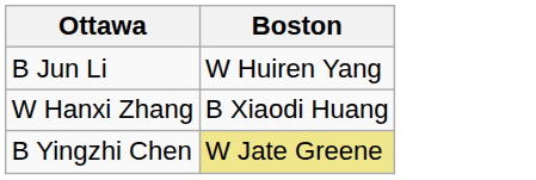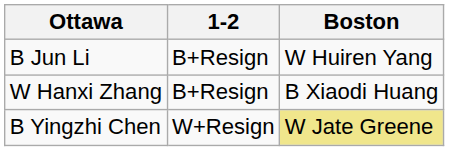 <table class="wikitable">
 <tr>
 <th>Ottawa</th>
+<th>1-2</th>
 <th>Boston</th>
 </tr>
 <tr>
 <td>B Jun Li</td>
+<td>B+Resign</td>
 <td>W Huiren Yang</td>
 </tr>
 <tr>
 <td>W Hanxi Zhang</td>
+<td>B+Resign</td>
 <td>B Xiaodi Huang</td>
 </tr>
 <tr>
 <td>B Yingzhi Chen</td>
+<td>W+Resign</td>
 <td style="background: khaki;">W Jate Greene</td>
 </tr>
 </table>
